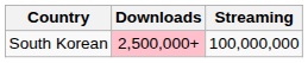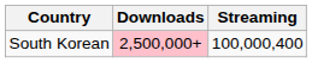 <table class="wikitable sortable plainrowheaders" style="text-align:center;">
 <tr>
 <th>Country</th>
 <th>Downloads</th>
 <th>Streaming</th>
 </tr>
 <tr>
 <td>South Korean</td>
 <td style="background: pink;">2,500,000+</td>
-<td>100,000,000 </td>
+<td>100,000,400 </td>
 </tr>
 </table>
